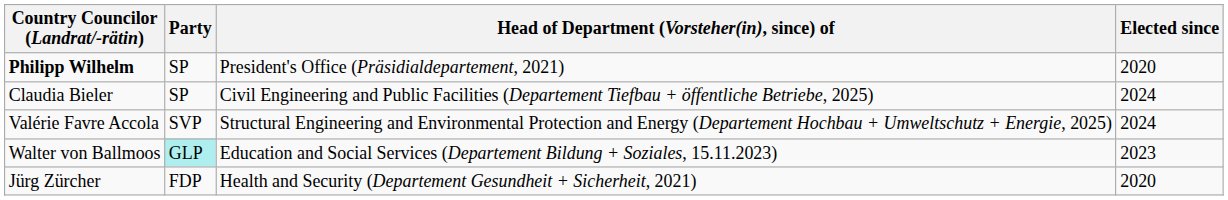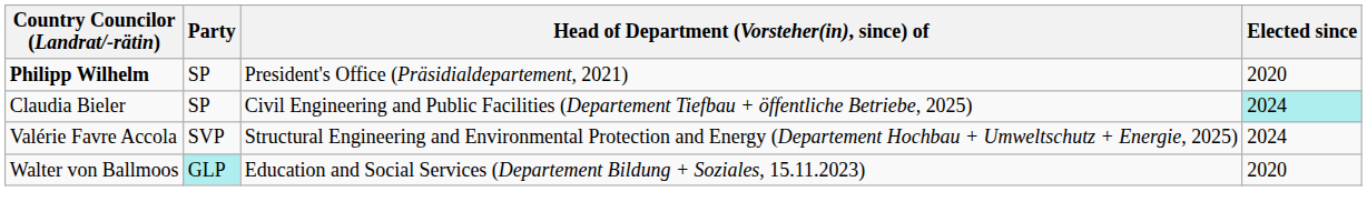 <table class="wikitable">
 <tr>
 <th>Country Councilor<br>(<em>Landrat/-rätin</em>)</th>
 <th>Party</th>
 <th>Head of Department (<em>Vorsteher(in)</em>, since) of</th>
 <th>Elected since</th>
 </tr>
 <tr>
 <td><strong>Philipp Wilhelm</strong></td>
 <td> SP</td>
 <td>President's Office (<em>Präsidialdepartement</em>, 2021)</td>
 <td>2020</td>
 </tr>
 <tr>
 <td>Claudia Bieler</td>
 <td> SP</td>
 <td>Civil Engineering and Public Facilities (<em>Departement Tiefbau + öffentliche Betriebe</em>, 2025)</td>
-<td>2024</td>
+<td style="background: paleturquoise;">2024</td>
 </tr>
 <tr>
 <td>Valérie Favre Accola</td>
 <td> SVP</td>
 <td>Structural Engineering and Environmental Protection and Energy (<em>Departement Hochbau + Umweltschutz + Energie</em>, 2025)</td>
 <td>2024</td>
 </tr>
 <tr>
 <td>Walter von Ballmoos</td>
 <td style="background: paleturquoise;"> GLP</td>
 <td>Education and Social Services (<em>Departement Bildung + Soziales</em>, 15.11.2023)</td>
-<td>2023</td>
-</tr>
-<tr>
-<td>Jürg Zürcher</td>
-<td> FDP</td>
-<td>Health and Security (<em>Departement Gesundheit + Sicherheit</em>, 2021)</td>
 <td>2020</td>
 </tr>
 </table>
